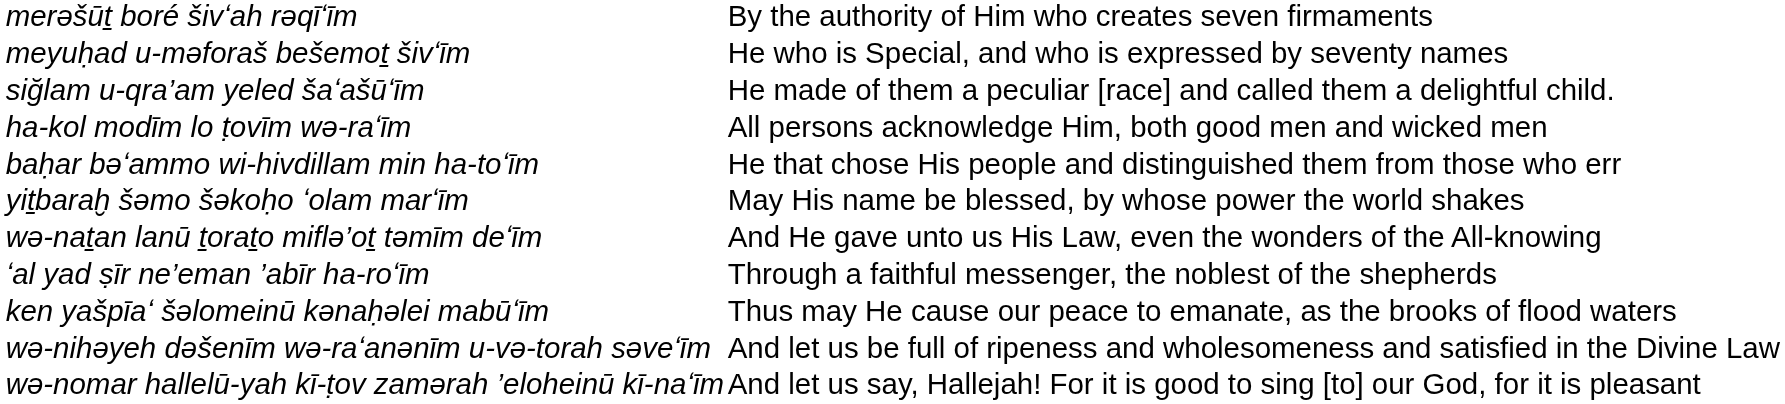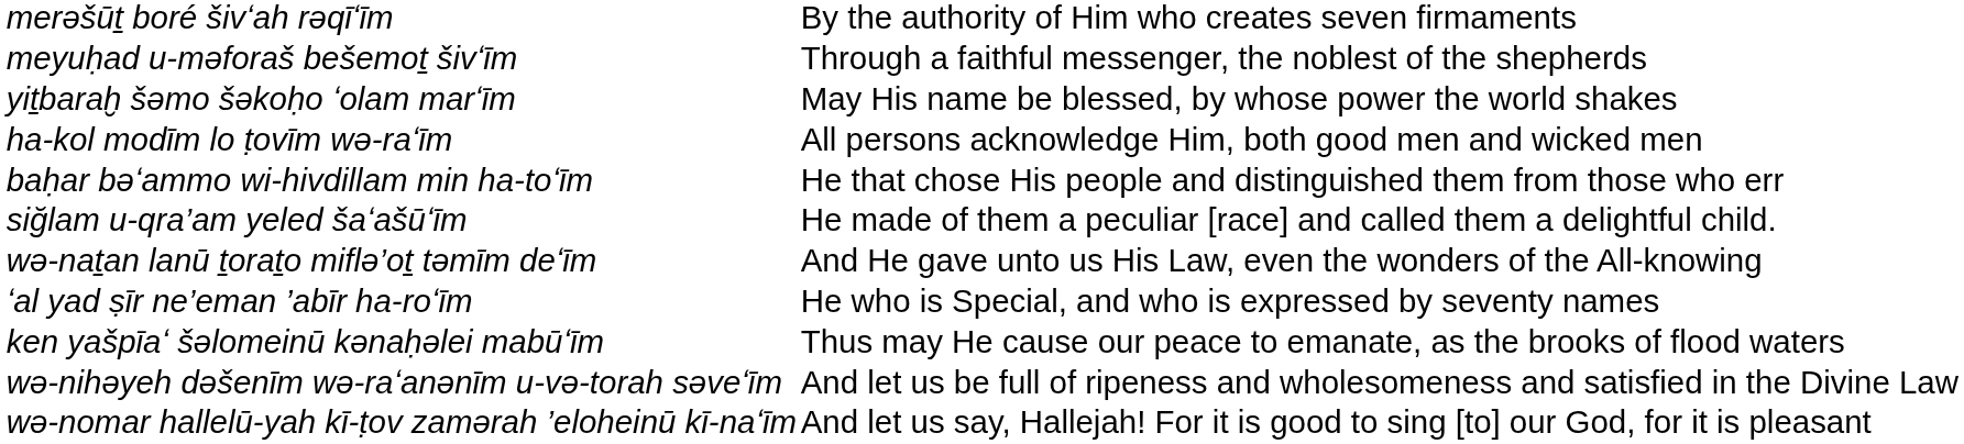 <table cellpadding="0" cellspacing="2" style="margin: 1ex 1em;">
 <tr>
 <td style="padding-right: 2em"></td>
 <td><em>merǝšūṯ boré šivʻah rǝqīʻīm</em></td>
 <td style="padding-right: 2em">By the authority of Him who creates seven firmaments</td>
 </tr>
 <tr>
 <td style="padding-right: 2em"></td>
 <td><em>meyuḥad u-mǝforaš bešemoṯ šivʻīm</em></td>
-<td style="padding-right: 2em">He who is Special, and who is expressed by seventy names</td>
+<td style="padding-right: 2em">Through a faithful messenger, the noblest of the shepherds</td>
 </tr>
 <tr>
 <td style="padding-right: 2em"></td>
-<td><em>siğlam u-qra’am yeled šaʻašūʻīm</em></td>
-<td style="padding-right: 2em">He made of them a peculiar [race] and called them a delightful child.</td>
+<td><em>yiṯbaraḫ šǝmo šǝkoḥo ʻolam marʻīm</em></td>
+<td style="padding-right: 2em">May His name be blessed, by whose power the world shakes</td>
 </tr>
 <tr>
 <td style="padding-right: 2em"></td>
 <td style="padding-right: 2em"><em>ha-kol modīm lo ṭovīm wǝ-raʻīm</em></td>
 <td>All persons acknowledge Him, both good men and wicked men</td>
 </tr>
 <tr>
 <td style="padding-right: 2em"></td>
 <td><em>baḥar bǝʻammo wi-hivdillam min ha-toʻīm</em></td>
 <td style="padding-right: 2em">He that chose His people and distinguished them from those who err</td>
 </tr>
 <tr>
 <td style="padding-right: 2em"></td>
-<td><em>yiṯbaraḫ šǝmo šǝkoḥo ʻolam marʻīm</em></td>
-<td style="padding-right: 2em">May His name be blessed, by whose power the world shakes</td>
+<td><em>siğlam u-qra’am yeled šaʻašūʻīm</em></td>
+<td style="padding-right: 2em">He made of them a peculiar [race] and called them a delightful child.</td>
 </tr>
 <tr>
 <td style="padding-right: 2em"></td>
 <td><em>wǝ-naṯan lanū ṯoraṯo miflǝ’oṯ tǝmīm deʻīm</em></td>
 <td style="padding-right: 2em">And He gave unto us His Law, even the wonders of the All-knowing</td>
 </tr>
 <tr>
 <td style="padding-right: 2em"></td>
 <td><em>ʻal yad ṣīr ne’eman ’abīr ha-roʻīm</em></td>
-<td style="padding-right: 2em">Through a faithful messenger, the noblest of the shepherds</td>
+<td style="padding-right: 2em">He who is Special, and who is expressed by seventy names</td>
 </tr>
 <tr>
 <td style="padding-right: 2em"></td>
 <td><em>ken yašpīaʻ šǝlomeinū kǝnaḥǝlei mabūʻīm</em></td>
 <td style="padding-right: 2em">Thus may He cause our peace to emanate, as the brooks of flood waters</td>
 </tr>
 <tr>
 <td style="padding-right: 2em"></td>
 <td><em>wǝ-nihǝyeh dǝšenīm wǝ-raʻanǝnīm u-vǝ-torah sǝveʻīm</em></td>
 <td style="padding-right: 2em">And let us be full of ripeness and wholesomeness and satisfied in the Divine Law</td>
 </tr>
 <tr>
 <td style="padding-right: 2em"></td>
 <td><em>wǝ-nomar hallelū-yah kī-ṭov zamǝrah ’eloheinū kī-naʻīm</em></td>
 <td style="padding-right: 2em">And let us say, Hallejah! For it is good to sing [to] our God, for it is pleasant</td>
 </tr>
 </table>
